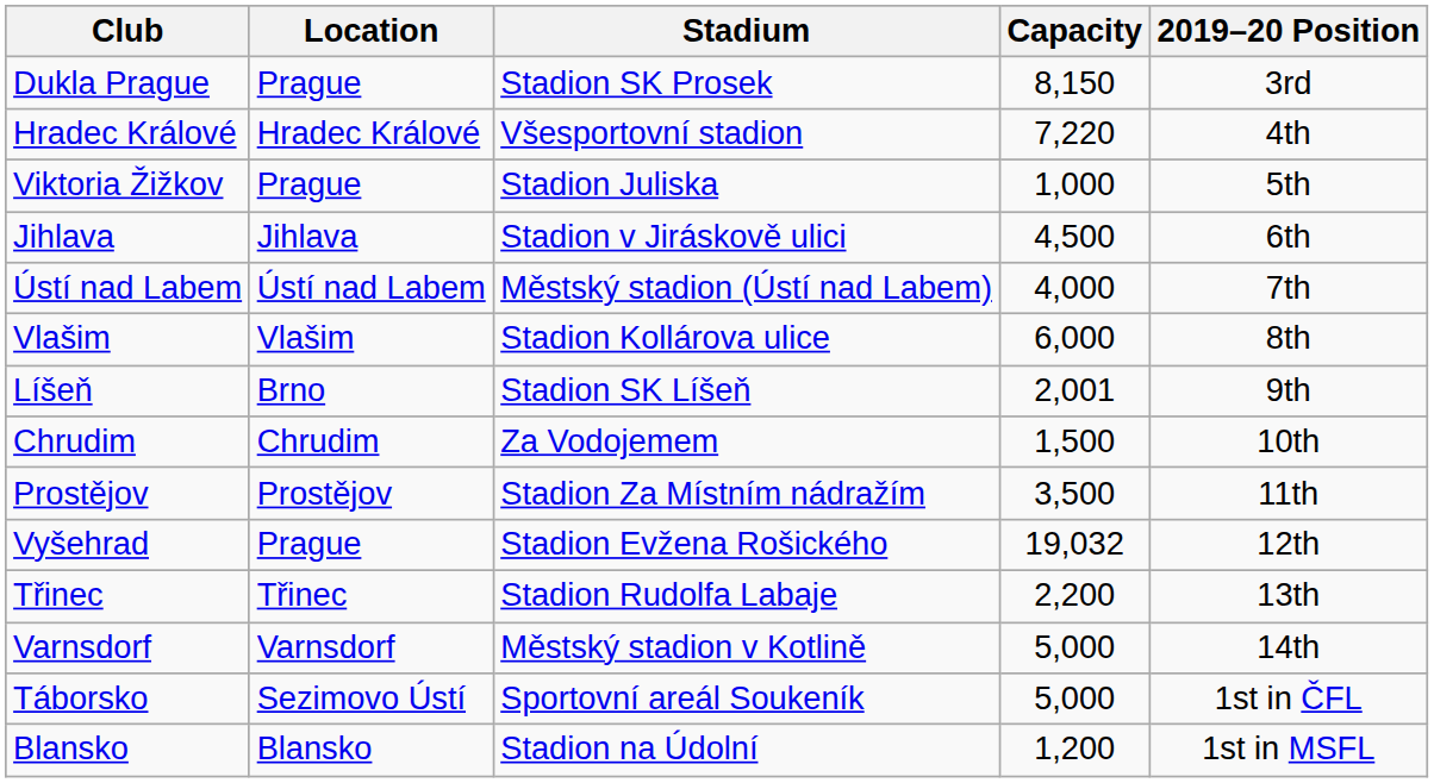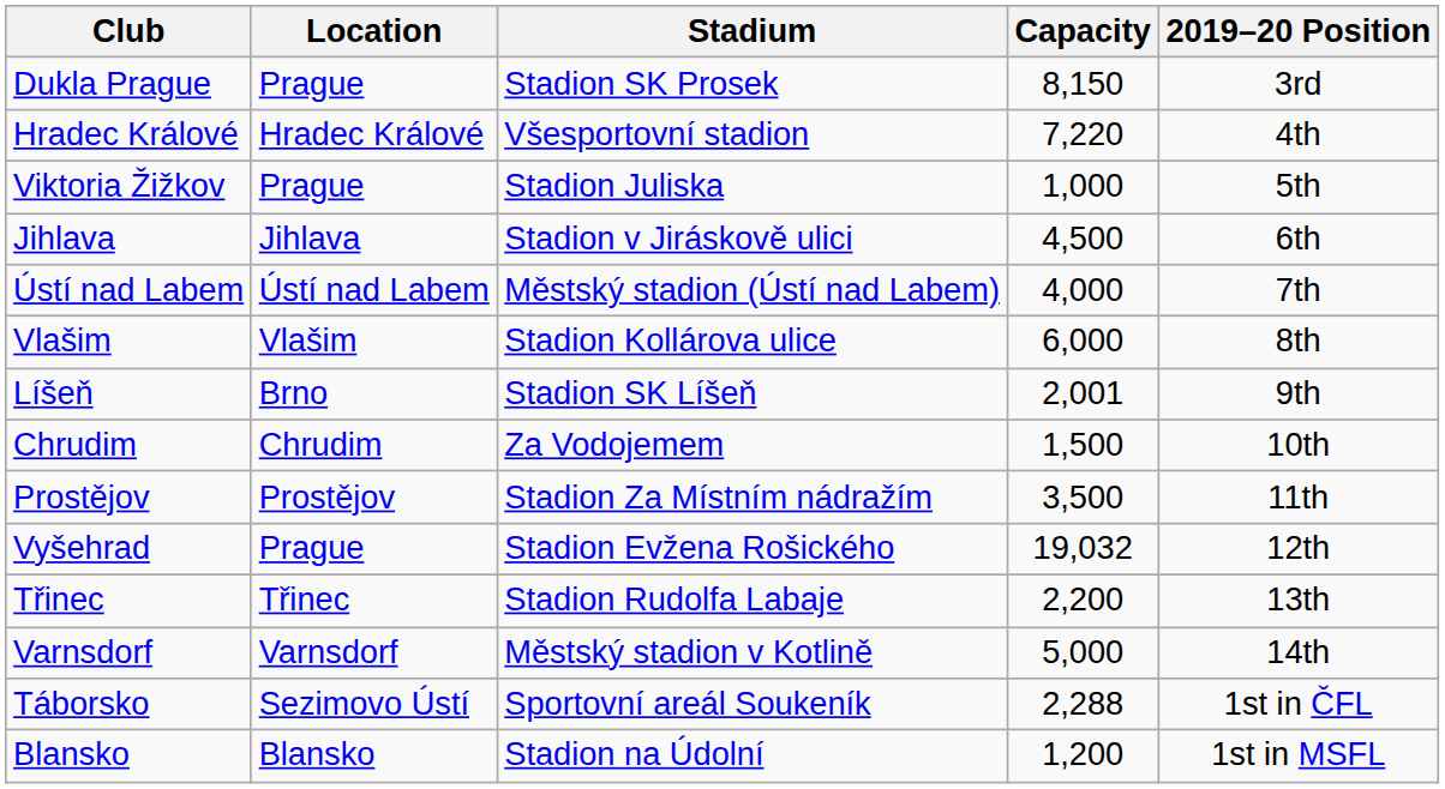 <table class="wikitable sortable">
 <tr>
 <th>Club</th>
 <th>Location</th>
 <th>Stadium</th>
 <th>Capacity</th>
 <th>2019–20 Position</th>
 </tr>
 <tr>
 <td><a href='#'>Dukla Prague</a></td>
 <td><a href='#'>Prague</a></td>
 <td><a href='#'>Stadion SK Prosek</a></td>
 <td align="center">8,150</td>
 <td align="center">3rd</td>
 </tr>
 <tr>
 <td><a href='#'>Hradec Králové</a></td>
 <td><a href='#'>Hradec Králové</a></td>
 <td><a href='#'>Všesportovní stadion</a></td>
 <td align="center">7,220</td>
 <td align="center">4th</td>
 </tr>
 <tr>
 <td><a href='#'>Viktoria Žižkov</a></td>
 <td><a href='#'>Prague</a></td>
 <td><a href='#'>Stadion Juliska</a></td>
 <td align="center">1,000</td>
 <td align="center">5th</td>
 </tr>
 <tr>
 <td><a href='#'>Jihlava</a></td>
 <td><a href='#'>Jihlava</a></td>
 <td><a href='#'>Stadion v Jiráskově ulici</a></td>
 <td align="center">4,500</td>
 <td align="center">6th</td>
 </tr>
 <tr>
 <td><a href='#'>Ústí nad Labem</a></td>
 <td><a href='#'>Ústí nad Labem</a></td>
 <td><a href='#'>Městský stadion (Ústí nad Labem)</a></td>
 <td align="center">4,000</td>
 <td align="center">7th</td>
 </tr>
 <tr>
 <td><a href='#'>Vlašim</a></td>
 <td><a href='#'>Vlašim</a></td>
 <td><a href='#'>Stadion Kollárova ulice</a></td>
 <td align="center">6,000</td>
 <td align="center">8th</td>
 </tr>
 <tr>
 <td><a href='#'>Líšeň</a></td>
 <td><a href='#'>Brno</a></td>
 <td><a href='#'>Stadion SK Líšeň</a></td>
 <td align="center">2,001</td>
 <td align="center">9th</td>
 </tr>
 <tr>
 <td><a href='#'>Chrudim</a></td>
 <td><a href='#'>Chrudim</a></td>
 <td><a href='#'>Za Vodojemem</a></td>
 <td align="center">1,500</td>
 <td align="center">10th</td>
 </tr>
 <tr>
 <td><a href='#'>Prostějov</a></td>
 <td><a href='#'>Prostějov</a></td>
 <td><a href='#'>Stadion Za Místním nádražím</a></td>
 <td align="center">3,500</td>
 <td align="center">11th</td>
 </tr>
 <tr>
 <td><a href='#'>Vyšehrad</a></td>
 <td><a href='#'>Prague</a></td>
 <td><a href='#'>Stadion Evžena Rošického</a></td>
 <td align="center">19,032</td>
 <td align="center">12th</td>
 </tr>
 <tr>
 <td><a href='#'>Třinec</a></td>
 <td><a href='#'>Třinec</a></td>
 <td><a href='#'>Stadion Rudolfa Labaje</a></td>
 <td align="center">2,200</td>
 <td align="center">13th</td>
 </tr>
 <tr>
 <td><a href='#'>Varnsdorf</a></td>
 <td><a href='#'>Varnsdorf</a></td>
 <td><a href='#'>Městský stadion v Kotlině</a></td>
 <td align="center">5,000</td>
 <td align="center">14th</td>
 </tr>
 <tr>
 <td><a href='#'>Táborsko</a></td>
 <td><a href='#'>Sezimovo Ústí</a></td>
 <td><a href='#'>Sportovní areál Soukeník</a></td>
-<td align="center">5,000</td>
+<td align="center">2,288</td>
 <td align="center">1st in <a href='#'>ČFL</a></td>
 </tr>
 <tr>
 <td><a href='#'>Blansko</a></td>
 <td><a href='#'>Blansko</a></td>
 <td><a href='#'>Stadion na Údolní</a></td>
 <td align="center">1,200</td>
 <td align="center">1st in <a href='#'>MSFL</a></td>
 </tr>
 </table>
